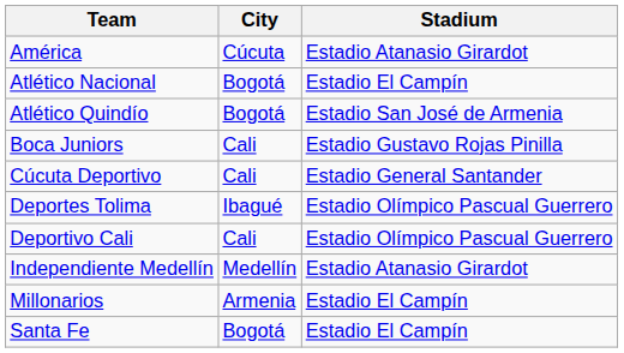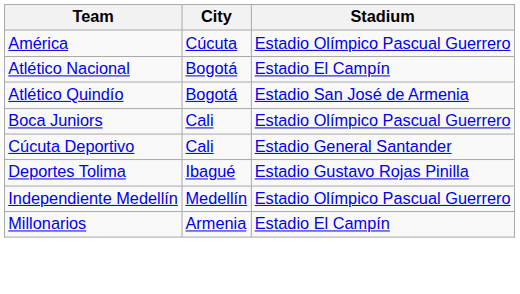 <table class="wikitable sortable">
 <tr>
 <th>Team</th>
 <th>City</th>
 <th>Stadium</th>
 </tr>
 <tr>
 <td><a href='#'>América</a></td>
 <td><a href='#'>Cúcuta</a></td>
-<td><a href='#'>Estadio Atanasio Girardot</a></td>
+<td><a href='#'>Estadio Olímpico Pascual Guerrero</a></td>
 </tr>
 <tr>
 <td><a href='#'>Atlético Nacional</a></td>
 <td><a href='#'>Bogotá</a></td>
 <td><a href='#'>Estadio El Campín</a></td>
 </tr>
 <tr>
 <td><a href='#'>Atlético Quindío</a></td>
 <td><a href='#'>Bogotá</a></td>
 <td><a href='#'>Estadio San José de Armenia</a></td>
 </tr>
 <tr>
 <td><a href='#'>Boca Juniors</a></td>
 <td><a href='#'>Cali</a></td>
-<td><a href='#'>Estadio Gustavo Rojas Pinilla</a></td>
+<td><a href='#'>Estadio Olímpico Pascual Guerrero</a></td>
 </tr>
 <tr>
 <td><a href='#'>Cúcuta Deportivo</a></td>
 <td><a href='#'>Cali</a></td>
 <td><a href='#'>Estadio General Santander</a></td>
 </tr>
 <tr>
 <td><a href='#'>Deportes Tolima</a></td>
 <td><a href='#'>Ibagué</a></td>
-<td><a href='#'>Estadio Olímpico Pascual Guerrero</a></td>
-</tr>
-<tr>
-<td><a href='#'>Deportivo Cali</a></td>
-<td><a href='#'>Cali</a></td>
-<td><a href='#'>Estadio Olímpico Pascual Guerrero</a></td>
+<td><a href='#'>Estadio Gustavo Rojas Pinilla</a></td>
 </tr>
 <tr>
 <td><a href='#'>Independiente Medellín</a></td>
 <td><a href='#'>Medellín</a></td>
-<td><a href='#'>Estadio Atanasio Girardot</a></td>
+<td><a href='#'>Estadio Olímpico Pascual Guerrero</a></td>
 </tr>
 <tr>
 <td><a href='#'>Millonarios</a></td>
 <td><a href='#'>Armenia</a></td>
 <td><a href='#'>Estadio El Campín</a></td>
 </tr>
-<tr>
-<td><a href='#'>Santa Fe</a></td>
-<td><a href='#'>Bogotá</a></td>
-<td><a href='#'>Estadio El Campín</a></td>
-</tr>
 </table>
